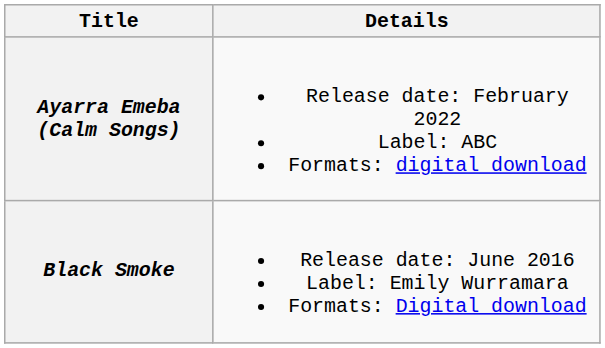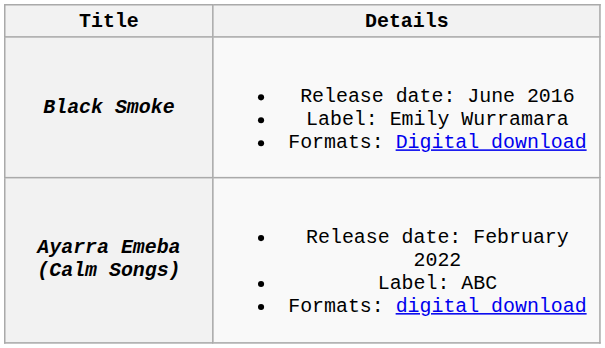 <table class="wikitable plainrowheaders" style="text-align:center;">
 <tr>
 <th scope="col" style="width:10em;">Title</th>
 <th scope="col" style="width:19em;">Details</th>
 </tr>
 <tr>
+<th scope="row"><em>Black Smoke</em></th>
+<td><br><ul><li>Release date: June 2016</li><li>Label: Emily Wurramara</li><li>Formats: <a href='#'>Digital download</a></li></ul></td>
+</tr>
+<tr>
 <th scope="row"><em>Ayarra Emeba (Calm Songs)</em></th>
 <td><br><ul><li>Release date: February 2022</li><li>Label: ABC</li><li>Formats: <a href='#'>digital download</a></li></ul></td>
 </tr>
-<tr>
-<th scope="row"><em>Black Smoke</em></th>
-<td><br><ul><li>Release date: June 2016</li><li>Label: Emily Wurramara</li><li>Formats: <a href='#'>Digital download</a></li></ul></td>
-</tr>
 </table>
